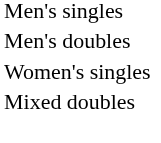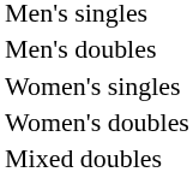 <table>
 <tr>
 <td>Men's singles<br></td>
 <td></td>
 <td></td>
 <td></td>
 </tr>
 <tr>
 <td>Men's doubles<br></td>
 <td></td>
 <td></td>
 <td></td>
 </tr>
 <tr>
 <td>Women's singles <br></td>
 <td></td>
 <td></td>
 <td></td>
 </tr>
 <tr>
+<td>Women's doubles <br></td>
+<td></td>
+<td></td>
+<td></td>
+</tr>
+<tr>
 <td>Mixed doubles <br></td>
 <td></td>
 <td></td>
 <td></td>
 </tr>
 </table>
